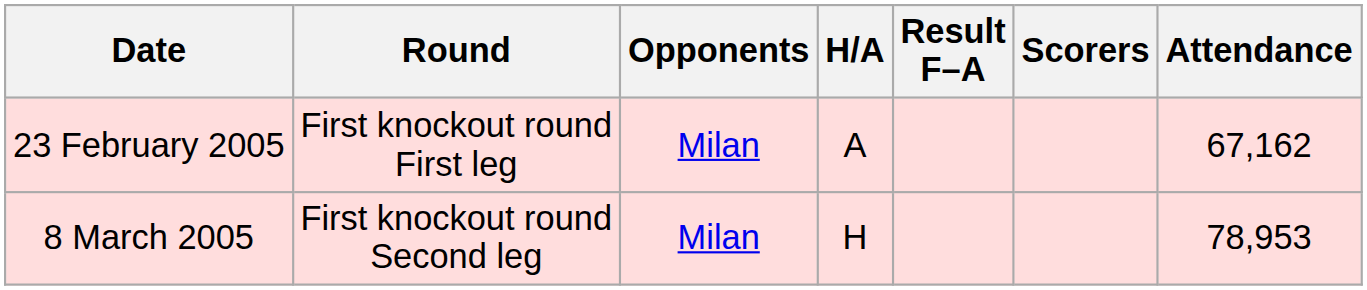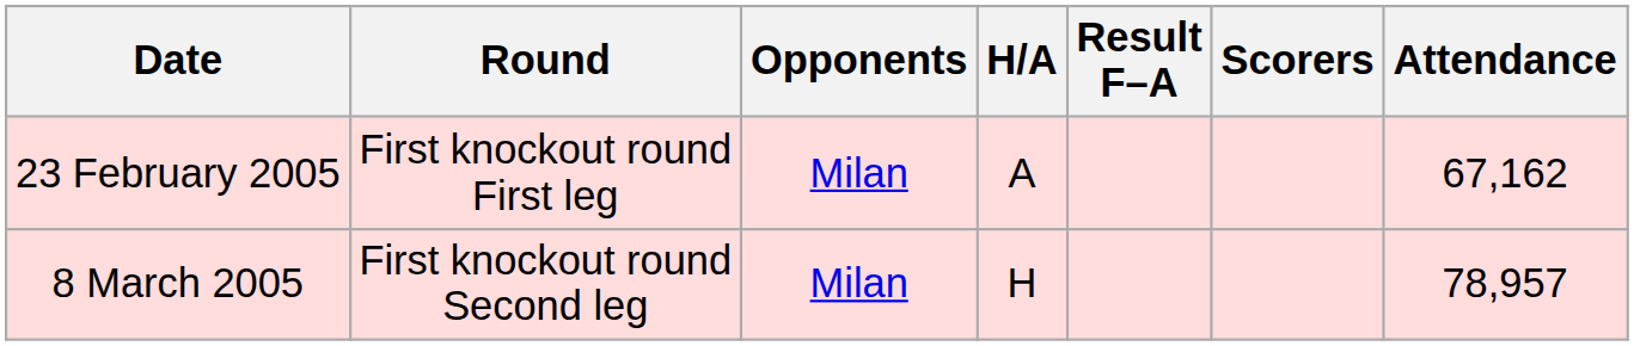 <table class="wikitable" style="text-align:center">
 <tr>
 <th>Date</th>
 <th>Round</th>
 <th>Opponents</th>
 <th>H/A</th>
 <th>Result<br>F–A</th>
 <th>Scorers</th>
 <th>Attendance</th>
 </tr>
 <tr style="background:#fdd">
 <td>23 February 2005</td>
 <td>First knockout round<br>First leg</td>
 <td><a href='#'>Milan</a></td>
 <td>A</td>
 <td></td>
 <td></td>
 <td>67,162</td>
 </tr>
 <tr style="background:#fdd">
 <td>8 March 2005</td>
 <td>First knockout round<br>Second leg</td>
 <td><a href='#'>Milan</a></td>
 <td>H</td>
 <td></td>
 <td></td>
-<td>78,953</td>
+<td>78,957</td>
 </tr>
 </table>
